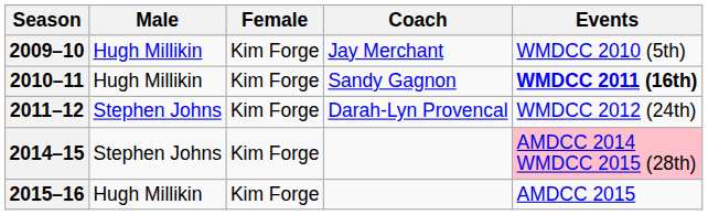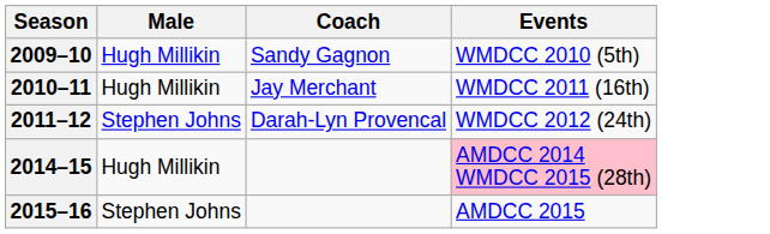 <table class="wikitable">
 <tr>
 <th scope="col">Season</th>
 <th scope="col">Male</th>
-<th scope="col">Female</th>
 <th scope="col">Coach</th>
 <th scope="col">Events</th>
 </tr>
 <tr>
 <th scope="row">2009–10</th>
 <td><a href='#'>Hugh Millikin</a></td>
-<td>Kim Forge</td>
-<td><a href='#'>Jay Merchant</a></td>
+<td><a href='#'>Sandy Gagnon</a></td>
 <td><a href='#'>WMDCC 2010</a> (5th)</td>
 </tr>
 <tr>
 <th scope="row">2010–11</th>
 <td>Hugh Millikin</td>
-<td>Kim Forge</td>
-<td><a href='#'>Sandy Gagnon</a></td>
-<td><strong><a href='#'>WMDCC 2011</a> (16th)</strong></td>
+<td><a href='#'>Jay Merchant</a></td>
+<td><a href='#'>WMDCC 2011</a> (16th)</td>
 </tr>
 <tr>
 <th scope="row">2011–12</th>
 <td><a href='#'>Stephen Johns</a></td>
-<td>Kim Forge</td>
 <td><a href='#'>Darah-Lyn Provencal</a></td>
 <td><a href='#'>WMDCC 2012</a> (24th)</td>
 </tr>
 <tr>
 <th scope="row">2014–15</th>
-<td>Stephen Johns</td>
-<td>Kim Forge</td>
+<td>Hugh Millikin</td>
 <td></td>
 <td style="background: pink;"><a href='#'>AMDCC 2014</a> <br><a href='#'>WMDCC 2015</a> (28th)</td>
 </tr>
 <tr>
 <th scope="row">2015–16</th>
-<td>Hugh Millikin</td>
-<td>Kim Forge</td>
+<td>Stephen Johns</td>
 <td></td>
 <td><a href='#'>AMDCC 2015</a> </td>
 </tr>
 </table>
